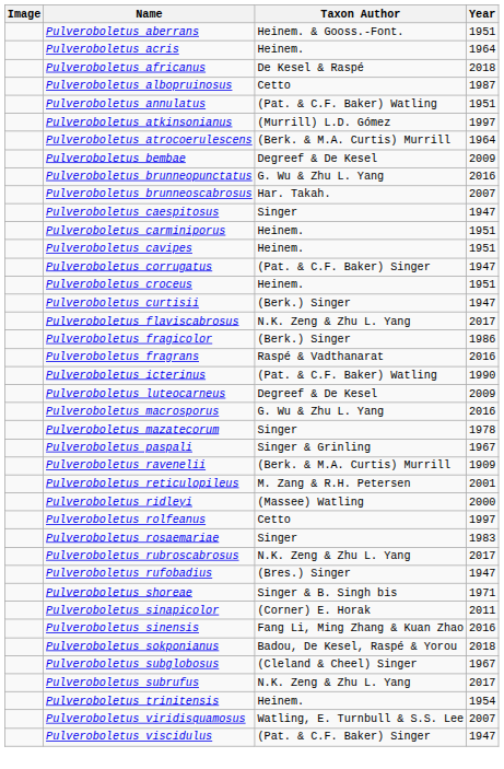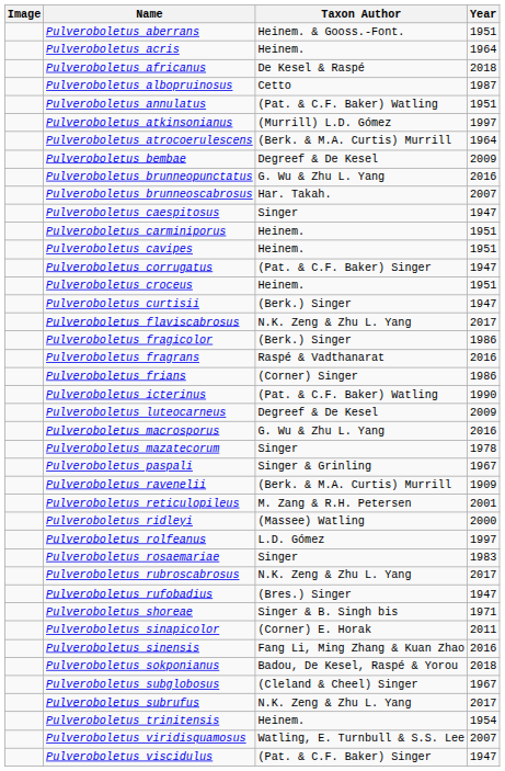 <table class="wikitable sortable">
 <tr>
 <th>Image</th>
 <th>Name</th>
 <th>Taxon Author</th>
 <th>Year</th>
 </tr>
 <tr>
 <td></td>
 <td><em><a href='#'>Pulveroboletus aberrans</a></em></td>
 <td>Heinem. & Gooss.-Font.</td>
 <td>1951</td>
 </tr>
 <tr>
 <td></td>
 <td><em><a href='#'>Pulveroboletus acris</a></em></td>
 <td>Heinem.</td>
 <td>1964</td>
 </tr>
 <tr>
 <td></td>
 <td><em><a href='#'>Pulveroboletus africanus</a></em></td>
 <td>De Kesel & Raspé</td>
 <td>2018</td>
 </tr>
 <tr>
 <td></td>
 <td><em><a href='#'>Pulveroboletus albopruinosus</a></em></td>
 <td>Cetto</td>
 <td>1987</td>
 </tr>
 <tr>
 <td></td>
 <td><em><a href='#'>Pulveroboletus annulatus</a></em></td>
 <td>(Pat. & C.F. Baker) Watling</td>
 <td>1951</td>
 </tr>
 <tr>
 <td></td>
 <td><em><a href='#'>Pulveroboletus atkinsonianus</a></em></td>
 <td>(Murrill) L.D. Gómez</td>
 <td>1997</td>
 </tr>
 <tr>
 <td></td>
 <td><em><a href='#'>Pulveroboletus atrocoerulescens</a></em></td>
 <td>(Berk. & M.A. Curtis) Murrill</td>
 <td>1964</td>
 </tr>
 <tr>
 <td></td>
 <td><em><a href='#'>Pulveroboletus bembae</a></em></td>
 <td>Degreef & De Kesel</td>
 <td>2009</td>
 </tr>
 <tr>
 <td></td>
 <td><em><a href='#'>Pulveroboletus brunneopunctatus</a></em></td>
 <td>G. Wu & Zhu L. Yang</td>
 <td>2016</td>
 </tr>
 <tr>
 <td></td>
 <td><em><a href='#'>Pulveroboletus brunneoscabrosus</a></em></td>
 <td>Har. Takah.</td>
 <td>2007</td>
 </tr>
 <tr>
 <td></td>
 <td><em><a href='#'>Pulveroboletus caespitosus</a></em></td>
 <td>Singer</td>
 <td>1947</td>
 </tr>
 <tr>
 <td></td>
 <td><em><a href='#'>Pulveroboletus carminiporus</a></em></td>
 <td>Heinem.</td>
 <td>1951</td>
 </tr>
 <tr>
 <td></td>
 <td><em><a href='#'>Pulveroboletus cavipes</a></em></td>
 <td>Heinem.</td>
 <td>1951</td>
 </tr>
 <tr>
 <td></td>
 <td><em><a href='#'>Pulveroboletus corrugatus</a></em></td>
 <td>(Pat. & C.F. Baker) Singer</td>
 <td>1947</td>
 </tr>
 <tr>
 <td></td>
 <td><em><a href='#'>Pulveroboletus croceus</a></em></td>
 <td>Heinem.</td>
 <td>1951</td>
 </tr>
 <tr>
 <td></td>
 <td><em><a href='#'>Pulveroboletus curtisii</a></em></td>
 <td>(Berk.) Singer</td>
 <td>1947</td>
 </tr>
 <tr>
 <td></td>
 <td><em><a href='#'>Pulveroboletus flaviscabrosus</a></em></td>
 <td>N.K. Zeng & Zhu L. Yang</td>
 <td>2017</td>
 </tr>
 <tr>
 <td></td>
 <td><em><a href='#'>Pulveroboletus fragicolor</a></em></td>
 <td>(Berk.) Singer</td>
 <td>1986</td>
 </tr>
 <tr>
 <td></td>
 <td><em><a href='#'>Pulveroboletus fragrans</a></em></td>
 <td>Raspé & Vadthanarat</td>
 <td>2016</td>
 </tr>
 <tr>
 <td></td>
+<td><em><a href='#'>Pulveroboletus frians</a></em></td>
+<td>(Corner) Singer</td>
+<td>1986</td>
+</tr>
+<tr>
+<td></td>
 <td><em><a href='#'>Pulveroboletus icterinus</a></em></td>
 <td>(Pat. & C.F. Baker) Watling</td>
 <td>1990</td>
 </tr>
 <tr>
 <td></td>
 <td><em><a href='#'>Pulveroboletus luteocarneus</a></em></td>
 <td>Degreef & De Kesel</td>
 <td>2009</td>
 </tr>
 <tr>
 <td></td>
 <td><em><a href='#'>Pulveroboletus macrosporus</a></em></td>
 <td>G. Wu & Zhu L. Yang</td>
 <td>2016</td>
 </tr>
 <tr>
 <td></td>
 <td><em><a href='#'>Pulveroboletus mazatecorum</a></em></td>
 <td>Singer</td>
 <td>1978</td>
 </tr>
 <tr>
 <td></td>
 <td><em><a href='#'>Pulveroboletus paspali</a></em></td>
 <td>Singer & Grinling</td>
 <td>1967</td>
 </tr>
 <tr>
 <td></td>
 <td><em><a href='#'>Pulveroboletus ravenelii</a></em></td>
 <td>(Berk. & M.A. Curtis) Murrill</td>
 <td>1909</td>
 </tr>
 <tr>
 <td></td>
 <td><em><a href='#'>Pulveroboletus reticulopileus</a></em></td>
 <td>M. Zang & R.H. Petersen</td>
 <td>2001</td>
 </tr>
 <tr>
 <td></td>
 <td><em><a href='#'>Pulveroboletus ridleyi</a></em></td>
 <td>(Massee) Watling</td>
 <td>2000</td>
 </tr>
 <tr>
 <td></td>
 <td><em><a href='#'>Pulveroboletus rolfeanus</a></em></td>
-<td>Cetto</td>
+<td>L.D. Gómez</td>
 <td>1997</td>
 </tr>
 <tr>
 <td></td>
 <td><em><a href='#'>Pulveroboletus rosaemariae</a></em></td>
 <td>Singer</td>
 <td>1983</td>
 </tr>
 <tr>
 <td></td>
 <td><em><a href='#'>Pulveroboletus rubroscabrosus</a></em></td>
 <td>N.K. Zeng & Zhu L. Yang</td>
 <td>2017</td>
 </tr>
 <tr>
 <td></td>
 <td><em><a href='#'>Pulveroboletus rufobadius</a></em></td>
 <td>(Bres.) Singer</td>
 <td>1947</td>
 </tr>
 <tr>
 <td></td>
 <td><em><a href='#'>Pulveroboletus shoreae</a></em></td>
 <td>Singer & B. Singh bis</td>
 <td>1971</td>
 </tr>
 <tr>
 <td></td>
 <td><em><a href='#'>Pulveroboletus sinapicolor</a></em></td>
 <td>(Corner) E. Horak</td>
 <td>2011</td>
 </tr>
 <tr>
 <td></td>
 <td><em><a href='#'>Pulveroboletus sinensis</a></em></td>
 <td>Fang Li, Ming Zhang & Kuan Zhao</td>
 <td>2016</td>
 </tr>
 <tr>
 <td></td>
 <td><em><a href='#'>Pulveroboletus sokponianus</a></em></td>
 <td>Badou, De Kesel, Raspé & Yorou</td>
 <td>2018</td>
 </tr>
 <tr>
 <td></td>
 <td><em><a href='#'>Pulveroboletus subglobosus</a></em></td>
 <td>(Cleland & Cheel) Singer</td>
 <td>1967</td>
 </tr>
 <tr>
 <td></td>
 <td><em><a href='#'>Pulveroboletus subrufus</a></em></td>
 <td>N.K. Zeng & Zhu L. Yang</td>
 <td>2017</td>
 </tr>
 <tr>
 <td></td>
 <td><em><a href='#'>Pulveroboletus trinitensis</a></em></td>
 <td>Heinem.</td>
 <td>1954</td>
 </tr>
 <tr>
 <td></td>
 <td><em><a href='#'>Pulveroboletus viridisquamosus</a></em></td>
 <td>Watling, E. Turnbull & S.S. Lee</td>
 <td>2007</td>
 </tr>
 <tr>
 <td></td>
 <td><em><a href='#'>Pulveroboletus viscidulus</a></em></td>
 <td>(Pat. & C.F. Baker) Singer</td>
 <td>1947</td>
 </tr>
 </table>
